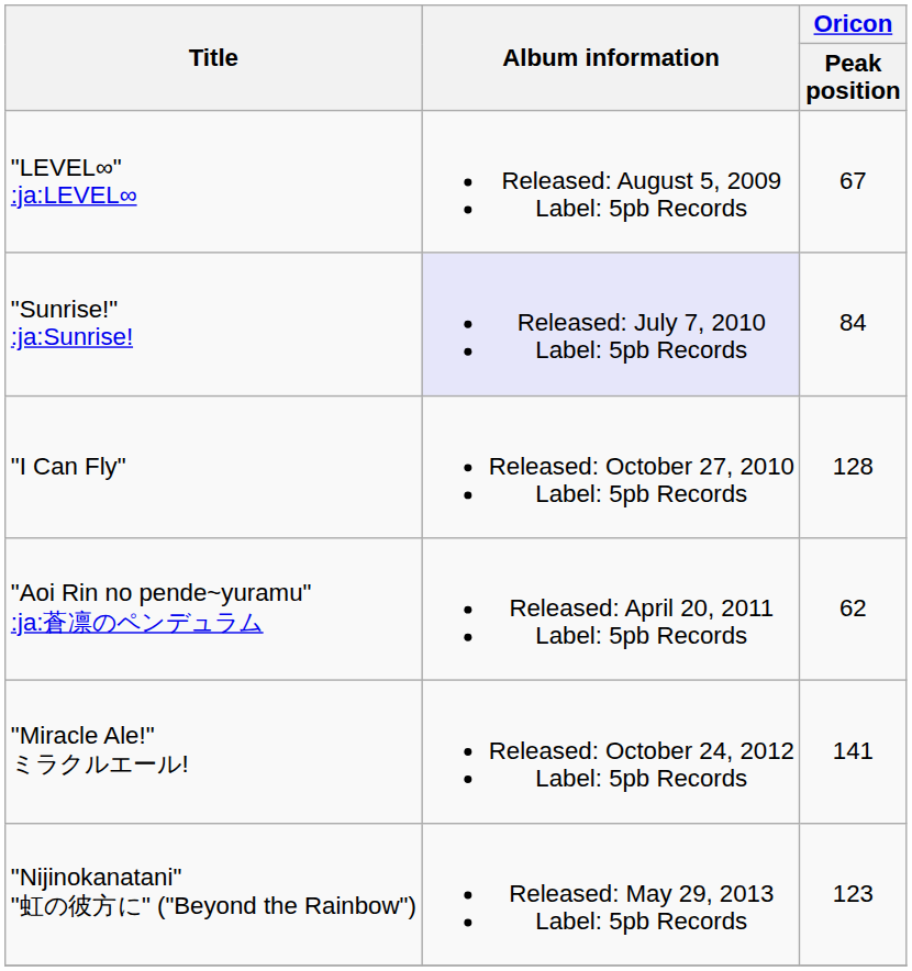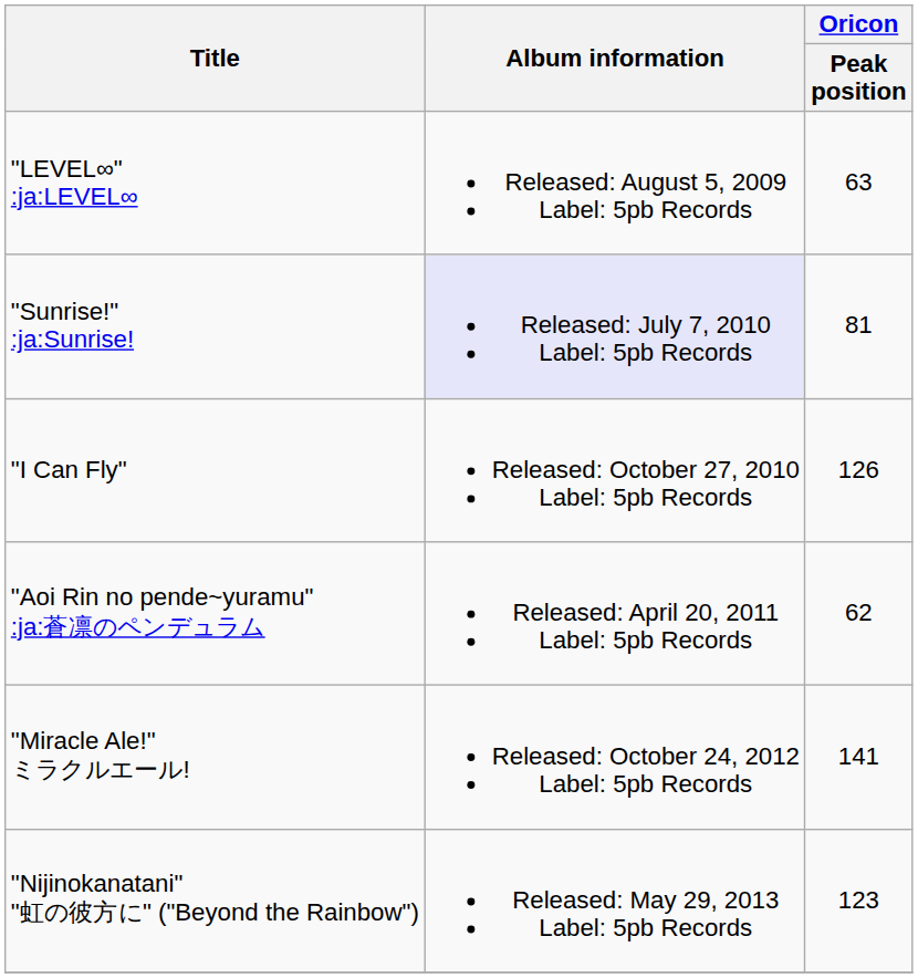 <table class="wikitable plainrowheaders" style="text-align:center">
 <tr>
 <th rowspan=2; style=>Title</th>
 <th rowspan=2;>Album information</th>
 <th colspan=1; style=><a href='#'>Oricon</a></th>
 </tr>
 <tr>
 <th style=>Peak<br>position</th>
 </tr>
 <tr>
 <td align=left>"LEVEL∞"<br><a href='#'>:ja:LEVEL∞</a></td>
 <td><br><ul><li>Released: August 5, 2009</li><li>Label: 5pb Records</li></ul></td>
-<td>67</td>
+<td>63</td>
 </tr>
 <tr>
 <td align=left>"Sunrise!"<br><a href='#'>:ja:Sunrise!</a></td>
 <td style="background: lavender;"><br><ul><li>Released: July 7, 2010</li><li>Label: 5pb Records</li></ul></td>
-<td>84</td>
+<td>81</td>
 </tr>
 <tr>
 <td align=left>"I Can Fly"</td>
 <td><br><ul><li>Released: October 27, 2010</li><li>Label: 5pb Records</li></ul></td>
-<td>128</td>
+<td>126</td>
 </tr>
 <tr>
 <td align=left>"Aoi Rin no pende~yuramu"<br><a href='#'>:ja:蒼凛のペンデュラム</a></td>
 <td><br><ul><li>Released: April 20, 2011</li><li>Label: 5pb Records</li></ul></td>
 <td>62</td>
 </tr>
 <tr>
 <td align=left>"Miracle Ale!"<br>ミラクルエール!</td>
 <td><br><ul><li>Released: October 24, 2012</li><li>Label: 5pb Records</li></ul></td>
 <td>141</td>
 </tr>
 <tr>
 <td align=left>"Nijinokanatani"<br>"虹の彼方に" ("Beyond the Rainbow")</td>
 <td><br><ul><li>Released: May 29, 2013</li><li>Label: 5pb Records</li></ul></td>
 <td>123</td>
 </tr>
 <tr>
 </tr>
 </table>
